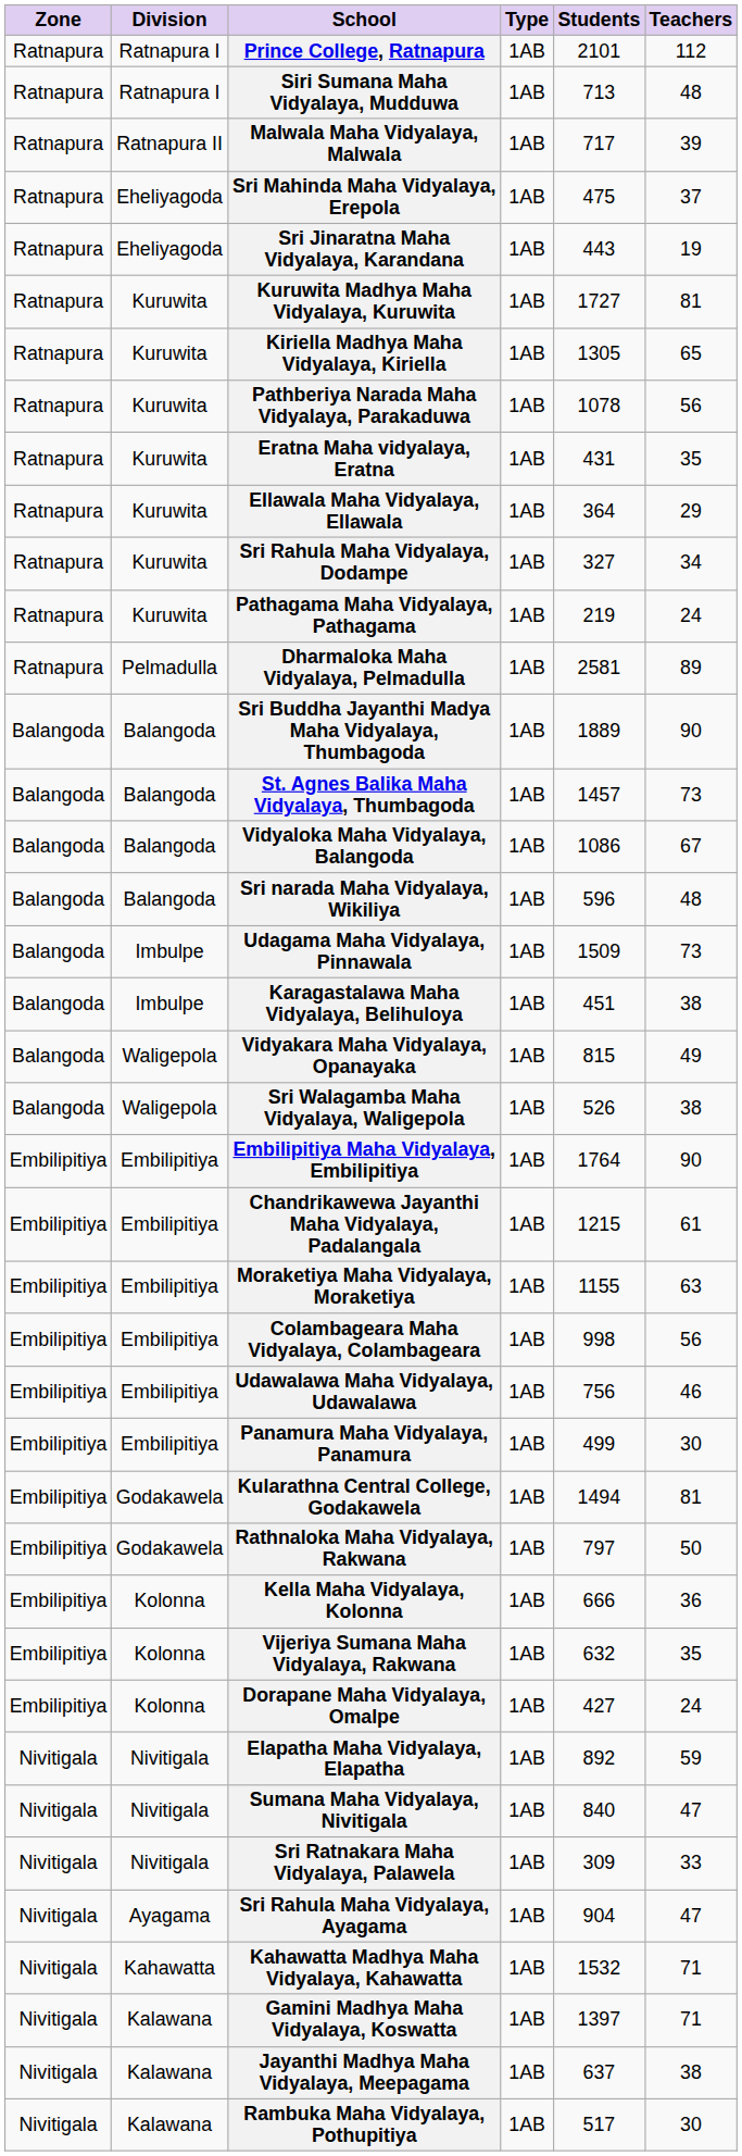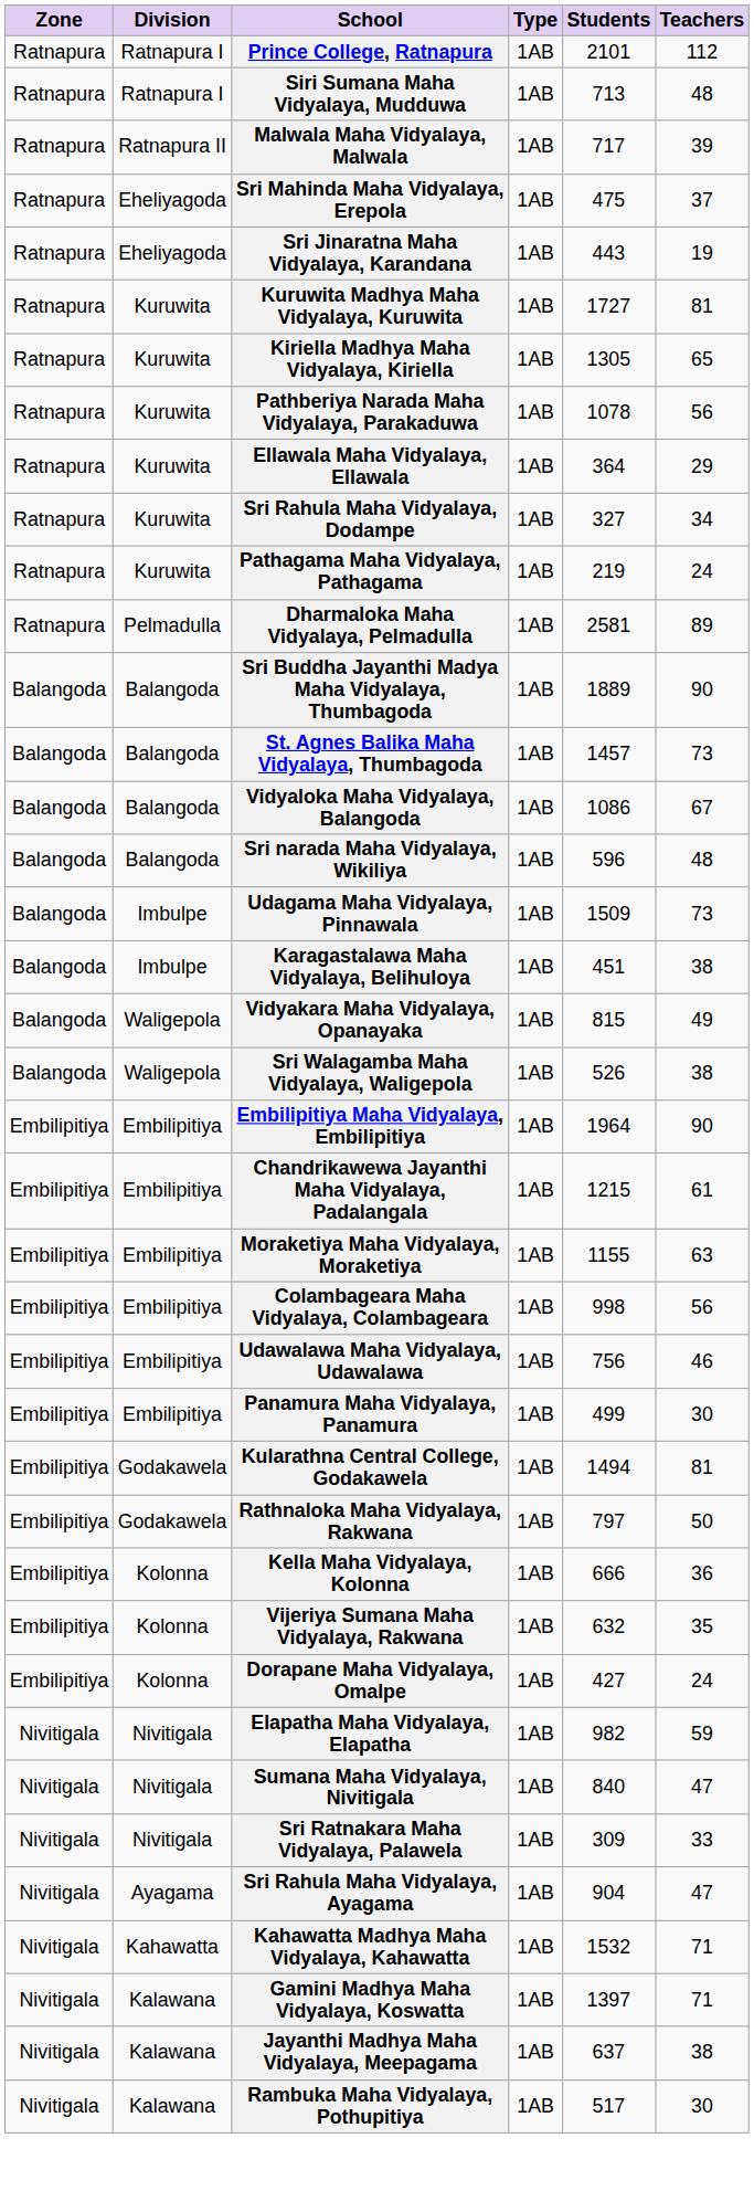 <table class="wikitable sortable" style="text-align:center; font-size:100%">
 <tr valign="bottom">
 <th style="background-color:#E0CEF2;">Zone</th>
 <th style="background-color:#E0CEF2;">Division</th>
 <th style="background-color:#E0CEF2;">School</th>
 <th style="background-color:#E0CEF2;">Type</th>
 <th style="background-color:#E0CEF2;">Students</th>
 <th style="background-color:#E0CEF2;">Teachers</th>
 </tr>
 <tr>
 <td>Ratnapura</td>
 <td>Ratnapura I</td>
 <th><a href='#'>Prince College</a>, <a href='#'>Ratnapura</a></th>
 <td>1AB</td>
 <td>2101</td>
 <td>112</td>
 </tr>
 <tr>
 <td>Ratnapura</td>
 <td>Ratnapura I</td>
 <th>Siri Sumana Maha Vidyalaya, Mudduwa</th>
 <td>1AB</td>
 <td>713</td>
 <td>48</td>
 </tr>
 <tr>
 <td>Ratnapura</td>
 <td>Ratnapura II</td>
 <th>Malwala Maha Vidyalaya, Malwala</th>
 <td>1AB</td>
 <td>717</td>
 <td>39</td>
 </tr>
 <tr>
 <td>Ratnapura</td>
 <td>Eheliyagoda</td>
 <th>Sri Mahinda Maha Vidyalaya, Erepola</th>
 <td>1AB</td>
 <td>475</td>
 <td>37</td>
 </tr>
 <tr>
 <td>Ratnapura</td>
 <td>Eheliyagoda</td>
 <th>Sri Jinaratna Maha Vidyalaya, Karandana</th>
 <td>1AB</td>
 <td>443</td>
 <td>19</td>
 </tr>
 <tr>
 <td>Ratnapura</td>
 <td>Kuruwita</td>
 <th>Kuruwita Madhya Maha Vidyalaya, Kuruwita</th>
 <td>1AB</td>
 <td>1727</td>
 <td>81</td>
 </tr>
 <tr>
 <td>Ratnapura</td>
 <td>Kuruwita</td>
 <th>Kiriella Madhya Maha Vidyalaya, Kiriella</th>
 <td>1AB</td>
 <td>1305</td>
 <td>65</td>
 </tr>
 <tr>
 <td>Ratnapura</td>
 <td>Kuruwita</td>
 <th>Pathberiya Narada Maha Vidyalaya, Parakaduwa</th>
 <td>1AB</td>
 <td>1078</td>
 <td>56</td>
-</tr>
-<tr>
-<td>Ratnapura</td>
-<td>Kuruwita</td>
-<th>Eratna Maha vidyalaya, Eratna</th>
-<td>1AB</td>
-<td>431</td>
-<td>35</td>
 </tr>
 <tr>
 <td>Ratnapura</td>
 <td>Kuruwita</td>
 <th>Ellawala Maha Vidyalaya, Ellawala</th>
 <td>1AB</td>
 <td>364</td>
 <td>29</td>
 </tr>
 <tr>
 <td>Ratnapura</td>
 <td>Kuruwita</td>
 <th>Sri Rahula Maha Vidyalaya, Dodampe</th>
 <td>1AB</td>
 <td>327</td>
 <td>34</td>
 </tr>
 <tr>
 <td>Ratnapura</td>
 <td>Kuruwita</td>
 <th>Pathagama Maha Vidyalaya, Pathagama</th>
 <td>1AB</td>
 <td>219</td>
 <td>24</td>
 </tr>
 <tr>
 <td>Ratnapura</td>
 <td>Pelmadulla</td>
 <th>Dharmaloka Maha Vidyalaya, Pelmadulla</th>
 <td>1AB</td>
 <td>2581</td>
 <td>89</td>
 </tr>
 <tr>
 <td>Balangoda</td>
 <td>Balangoda</td>
 <th>Sri Buddha Jayanthi Madya Maha Vidyalaya, Thumbagoda</th>
 <td>1AB</td>
 <td>1889</td>
 <td>90</td>
 </tr>
 <tr>
 <td>Balangoda</td>
 <td>Balangoda</td>
 <th><a href='#'>St. Agnes Balika Maha Vidyalaya</a>, Thumbagoda</th>
 <td>1AB</td>
 <td>1457</td>
 <td>73</td>
 </tr>
 <tr>
 <td>Balangoda</td>
 <td>Balangoda</td>
 <th>Vidyaloka Maha Vidyalaya, Balangoda</th>
 <td>1AB</td>
 <td>1086</td>
 <td>67</td>
 </tr>
 <tr>
 <td>Balangoda</td>
 <td>Balangoda</td>
 <th>Sri narada Maha Vidyalaya, Wikiliya</th>
 <td>1AB</td>
 <td>596</td>
 <td>48</td>
 </tr>
 <tr>
 <td>Balangoda</td>
 <td>Imbulpe</td>
 <th>Udagama Maha Vidyalaya, Pinnawala</th>
 <td>1AB</td>
 <td>1509</td>
 <td>73</td>
 </tr>
 <tr>
 <td>Balangoda</td>
 <td>Imbulpe</td>
 <th>Karagastalawa Maha Vidyalaya, Belihuloya</th>
 <td>1AB</td>
 <td>451</td>
 <td>38</td>
 </tr>
 <tr>
 <td>Balangoda</td>
 <td>Waligepola</td>
 <th>Vidyakara Maha Vidyalaya, Opanayaka</th>
 <td>1AB</td>
 <td>815</td>
 <td>49</td>
 </tr>
 <tr>
 <td>Balangoda</td>
 <td>Waligepola</td>
 <th>Sri Walagamba Maha Vidyalaya, Waligepola</th>
 <td>1AB</td>
 <td>526</td>
 <td>38</td>
 </tr>
 <tr>
 <td>Embilipitiya</td>
 <td>Embilipitiya</td>
 <th><a href='#'>Embilipitiya Maha Vidyalaya</a>, Embilipitiya</th>
 <td>1AB</td>
-<td>1764</td>
+<td>1964</td>
 <td>90</td>
 </tr>
 <tr>
 <td>Embilipitiya</td>
 <td>Embilipitiya</td>
 <th>Chandrikawewa Jayanthi Maha Vidyalaya, Padalangala</th>
 <td>1AB</td>
 <td>1215</td>
 <td>61</td>
 </tr>
 <tr>
 <td>Embilipitiya</td>
 <td>Embilipitiya</td>
 <th>Moraketiya Maha Vidyalaya, Moraketiya</th>
 <td>1AB</td>
 <td>1155</td>
 <td>63</td>
 </tr>
 <tr>
 <td>Embilipitiya</td>
 <td>Embilipitiya</td>
 <th>Colambageara Maha Vidyalaya, Colambageara</th>
 <td>1AB</td>
 <td>998</td>
 <td>56</td>
 </tr>
 <tr>
 <td>Embilipitiya</td>
 <td>Embilipitiya</td>
 <th>Udawalawa Maha Vidyalaya, Udawalawa</th>
 <td>1AB</td>
 <td>756</td>
 <td>46</td>
 </tr>
 <tr>
 <td>Embilipitiya</td>
 <td>Embilipitiya</td>
 <th>Panamura Maha Vidyalaya, Panamura</th>
 <td>1AB</td>
 <td>499</td>
 <td>30</td>
 </tr>
 <tr>
 <td>Embilipitiya</td>
 <td>Godakawela</td>
 <th>Kularathna Central College, Godakawela</th>
 <td>1AB</td>
 <td>1494</td>
 <td>81</td>
 </tr>
 <tr>
 <td>Embilipitiya</td>
 <td>Godakawela</td>
 <th>Rathnaloka Maha Vidyalaya, Rakwana</th>
 <td>1AB</td>
 <td>797</td>
 <td>50</td>
 </tr>
 <tr>
 <td>Embilipitiya</td>
 <td>Kolonna</td>
 <th>Kella Maha Vidyalaya, Kolonna</th>
 <td>1AB</td>
 <td>666</td>
 <td>36</td>
 </tr>
 <tr>
 <td>Embilipitiya</td>
 <td>Kolonna</td>
 <th>Vijeriya Sumana Maha Vidyalaya, Rakwana</th>
 <td>1AB</td>
 <td>632</td>
 <td>35</td>
 </tr>
 <tr>
 <td>Embilipitiya</td>
 <td>Kolonna</td>
 <th>Dorapane Maha Vidyalaya, Omalpe</th>
 <td>1AB</td>
 <td>427</td>
 <td>24</td>
 </tr>
 <tr>
 <td>Nivitigala</td>
 <td>Nivitigala</td>
 <th>Elapatha Maha Vidyalaya, Elapatha</th>
 <td>1AB</td>
-<td>892</td>
+<td>982</td>
 <td>59</td>
 </tr>
 <tr>
 <td>Nivitigala</td>
 <td>Nivitigala</td>
 <th>Sumana Maha Vidyalaya, Nivitigala</th>
 <td>1AB</td>
 <td>840</td>
 <td>47</td>
 </tr>
 <tr>
 <td>Nivitigala</td>
 <td>Nivitigala</td>
 <th>Sri Ratnakara Maha Vidyalaya, Palawela</th>
 <td>1AB</td>
 <td>309</td>
 <td>33</td>
 </tr>
 <tr>
 <td>Nivitigala</td>
 <td>Ayagama</td>
 <th>Sri Rahula Maha Vidyalaya, Ayagama</th>
 <td>1AB</td>
 <td>904</td>
 <td>47</td>
 </tr>
 <tr>
 <td>Nivitigala</td>
 <td>Kahawatta</td>
 <th>Kahawatta Madhya Maha Vidyalaya, Kahawatta</th>
 <td>1AB</td>
 <td>1532</td>
 <td>71</td>
 </tr>
 <tr>
 <td>Nivitigala</td>
 <td>Kalawana</td>
 <th>Gamini Madhya Maha Vidyalaya, Koswatta</th>
 <td>1AB</td>
 <td>1397</td>
 <td>71</td>
 </tr>
 <tr>
 <td>Nivitigala</td>
 <td>Kalawana</td>
 <th>Jayanthi Madhya Maha Vidyalaya, Meepagama</th>
 <td>1AB</td>
 <td>637</td>
 <td>38</td>
 </tr>
 <tr>
 <td>Nivitigala</td>
 <td>Kalawana</td>
 <th>Rambuka Maha Vidyalaya, Pothupitiya</th>
 <td>1AB</td>
 <td>517</td>
 <td>30</td>
 </tr>
 </table>
